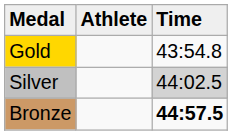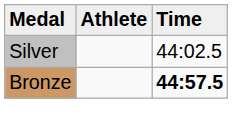 <table class="wikitable">
 <tr style="background:#efefef;">
 <td><strong>Medal</strong></td>
 <td><strong>Athlete</strong></td>
 <td><strong>Time</strong></td>
 </tr>
 <tr>
-<td style="background:gold;">Gold</td>
-<td></td>
-<td>43:54.8</td>
-</tr>
-<tr>
 <td style="background:silver;">Silver</td>
 <td></td>
-<td style="background: lightgrey;">44:02.5</td>
+<td>44:02.5</td>
 </tr>
 <tr>
 <td style="background:#c96;">Bronze</td>
 <td></td>
 <td><strong>44:57.5</strong></td>
 </tr>
 </table>
